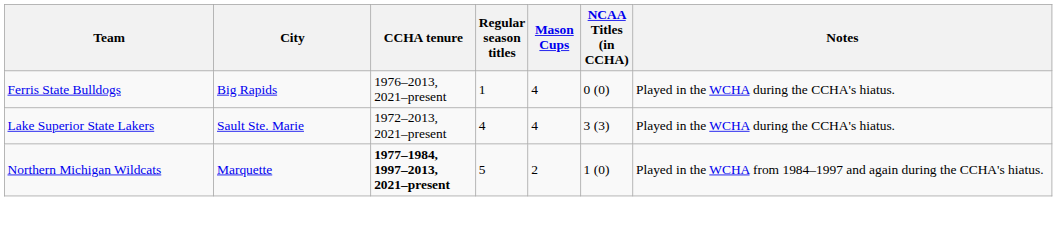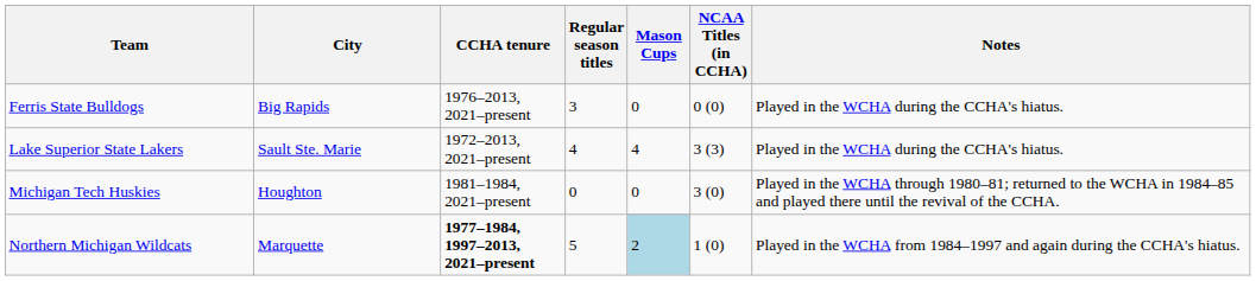 <table class="wikitable">
 <tr>
 <th bgcolor="#DDDDFF" width="20%">Team</th>
 <th bgcolor="#DDDDFF" width="15%">City</th>
 <th bgcolor="#DDDDFF" width="10%">CCHA tenure</th>
 <th bgcolor="#DDDDFF" width="5%">Regular season titles</th>
 <th bgcolor="#DDDDFF" width="5%"><a href='#'>Mason Cups</a></th>
 <th bgcolor="#DDDDFF" width="5%"><a href='#'>NCAA</a> Titles (in CCHA)</th>
 <th bgcolor="#DDDDFF" width="40%">Notes</th>
 </tr>
 <tr>
 <td><a href='#'>Ferris State Bulldogs</a></td>
 <td><a href='#'>Big Rapids</a></td>
 <td>1976–2013, 2021–present</td>
-<td>1</td>
-<td>4</td>
+<td>3</td>
+<td>0</td>
 <td>0 (0)</td>
 <td>Played in the <a href='#'>WCHA</a> during the CCHA's hiatus.</td>
 </tr>
 <tr>
 <td><a href='#'>Lake Superior State Lakers</a></td>
 <td><a href='#'>Sault Ste. Marie</a></td>
 <td>1972–2013, 2021–present</td>
 <td>4</td>
 <td>4</td>
 <td>3 (3)</td>
 <td>Played in the <a href='#'>WCHA</a> during the CCHA's hiatus.</td>
 </tr>
 <tr>
+<td><a href='#'>Michigan Tech Huskies</a></td>
+<td><a href='#'>Houghton</a></td>
+<td>1981–1984, 2021–present</td>
+<td>0</td>
+<td>0</td>
+<td>3 (0)</td>
+<td>Played in the <a href='#'>WCHA</a> through 1980–81; returned to the WCHA in 1984–85 and played there until the revival of the CCHA.</td>
+</tr>
+<tr>
 <td><a href='#'>Northern Michigan Wildcats</a></td>
 <td><a href='#'>Marquette</a></td>
 <td><strong>1977–1984, 1997–2013, 2021–present</strong></td>
 <td>5</td>
-<td>2</td>
+<td style="background: lightblue;">2</td>
 <td>1 (0)</td>
 <td>Played in the <a href='#'>WCHA</a> from 1984–1997 and again during the CCHA's hiatus.</td>
 </tr>
 </table>
